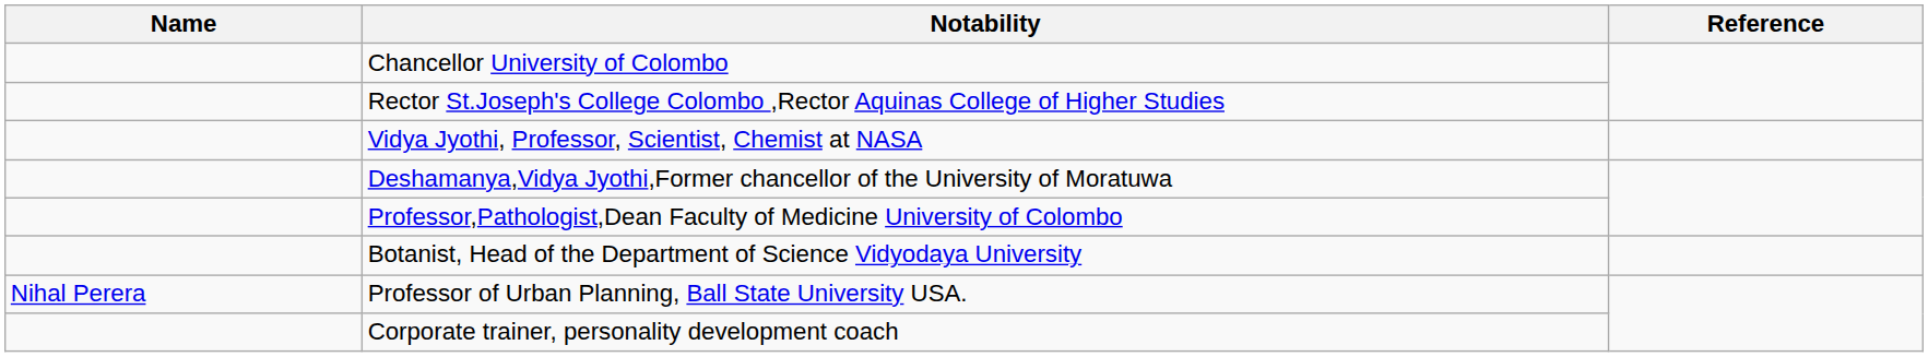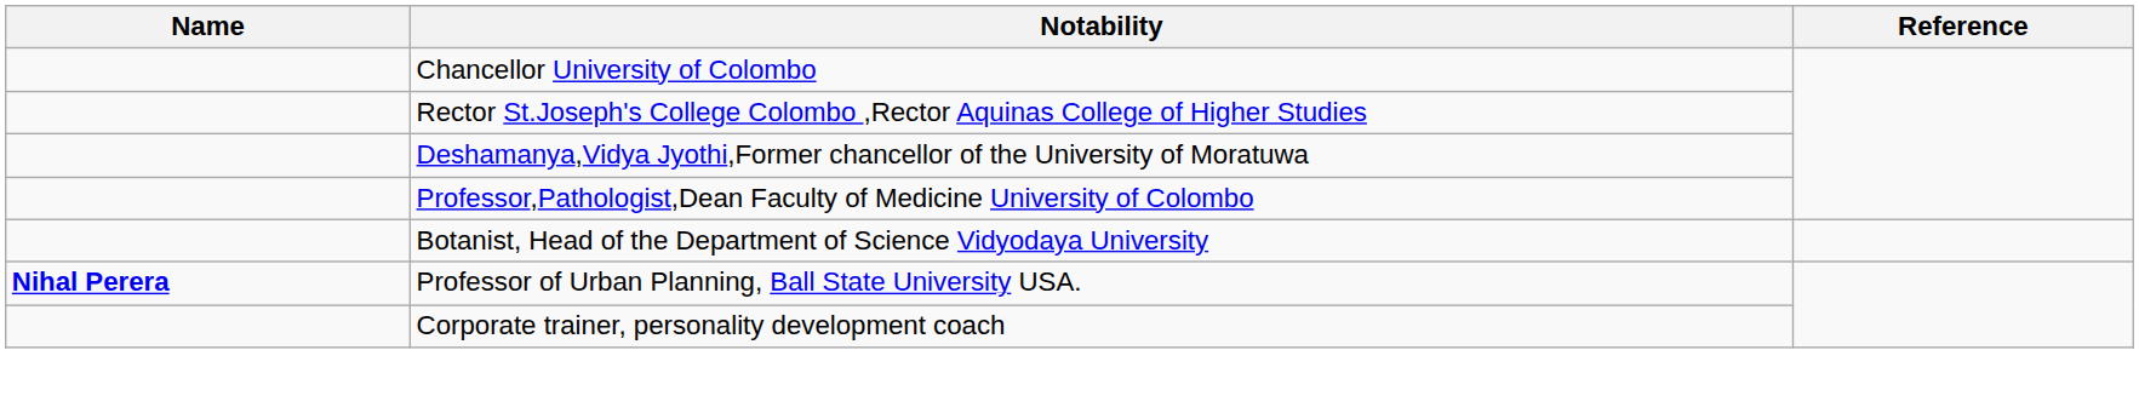 <table class="wikitable sortable" style="width:100%">
 <tr>
 <th style="width:*;">Name</th>
 <th class="unsortable" style="width:65%;">Notability</th>
 <th class="unsortable" style="width:*;">Reference</th>
 </tr>
 <tr>
 <td></td>
 <td>Chancellor <a href='#'>University of Colombo </a></td>
 </tr>
 <tr>
 <td></td>
 <td>Rector <a href='#'>St.Joseph's College Colombo </a> ,Rector <a href='#'>Aquinas College of Higher Studies</a></td>
 </tr>
 <tr>
 <td></td>
-<td><a href='#'>Vidya Jyothi</a>, <a href='#'>Professor</a>, <a href='#'>Scientist</a>, <a href='#'>Chemist</a> at <a href='#'>NASA</a></td>
-<td style="text-align: center;"></td>
-</tr>
-<tr>
-<td></td>
 <td><a href='#'>Deshamanya</a>,<a href='#'>Vidya Jyothi</a>,Former chancellor of the University of Moratuwa</td>
 </tr>
 <tr>
 <td></td>
 <td><a href='#'>Professor</a>,<a href='#'>Pathologist</a>,Dean Faculty of Medicine <a href='#'>University of Colombo</a></td>
 </tr>
 <tr>
 <td></td>
 <td>Botanist, Head of the Department of Science <a href='#'>Vidyodaya University</a></td>
 <td></td>
 </tr>
 <tr>
-<td><a href='#'>Nihal Perera</a></td>
+<td><strong><a href='#'>Nihal Perera</a></strong></td>
 <td>Professor of Urban Planning, <a href='#'>Ball State University</a> USA.</td>
 </tr>
 <tr>
 <td></td>
 <td>Corporate trainer, personality development coach</td>
 </tr>
 </table>
